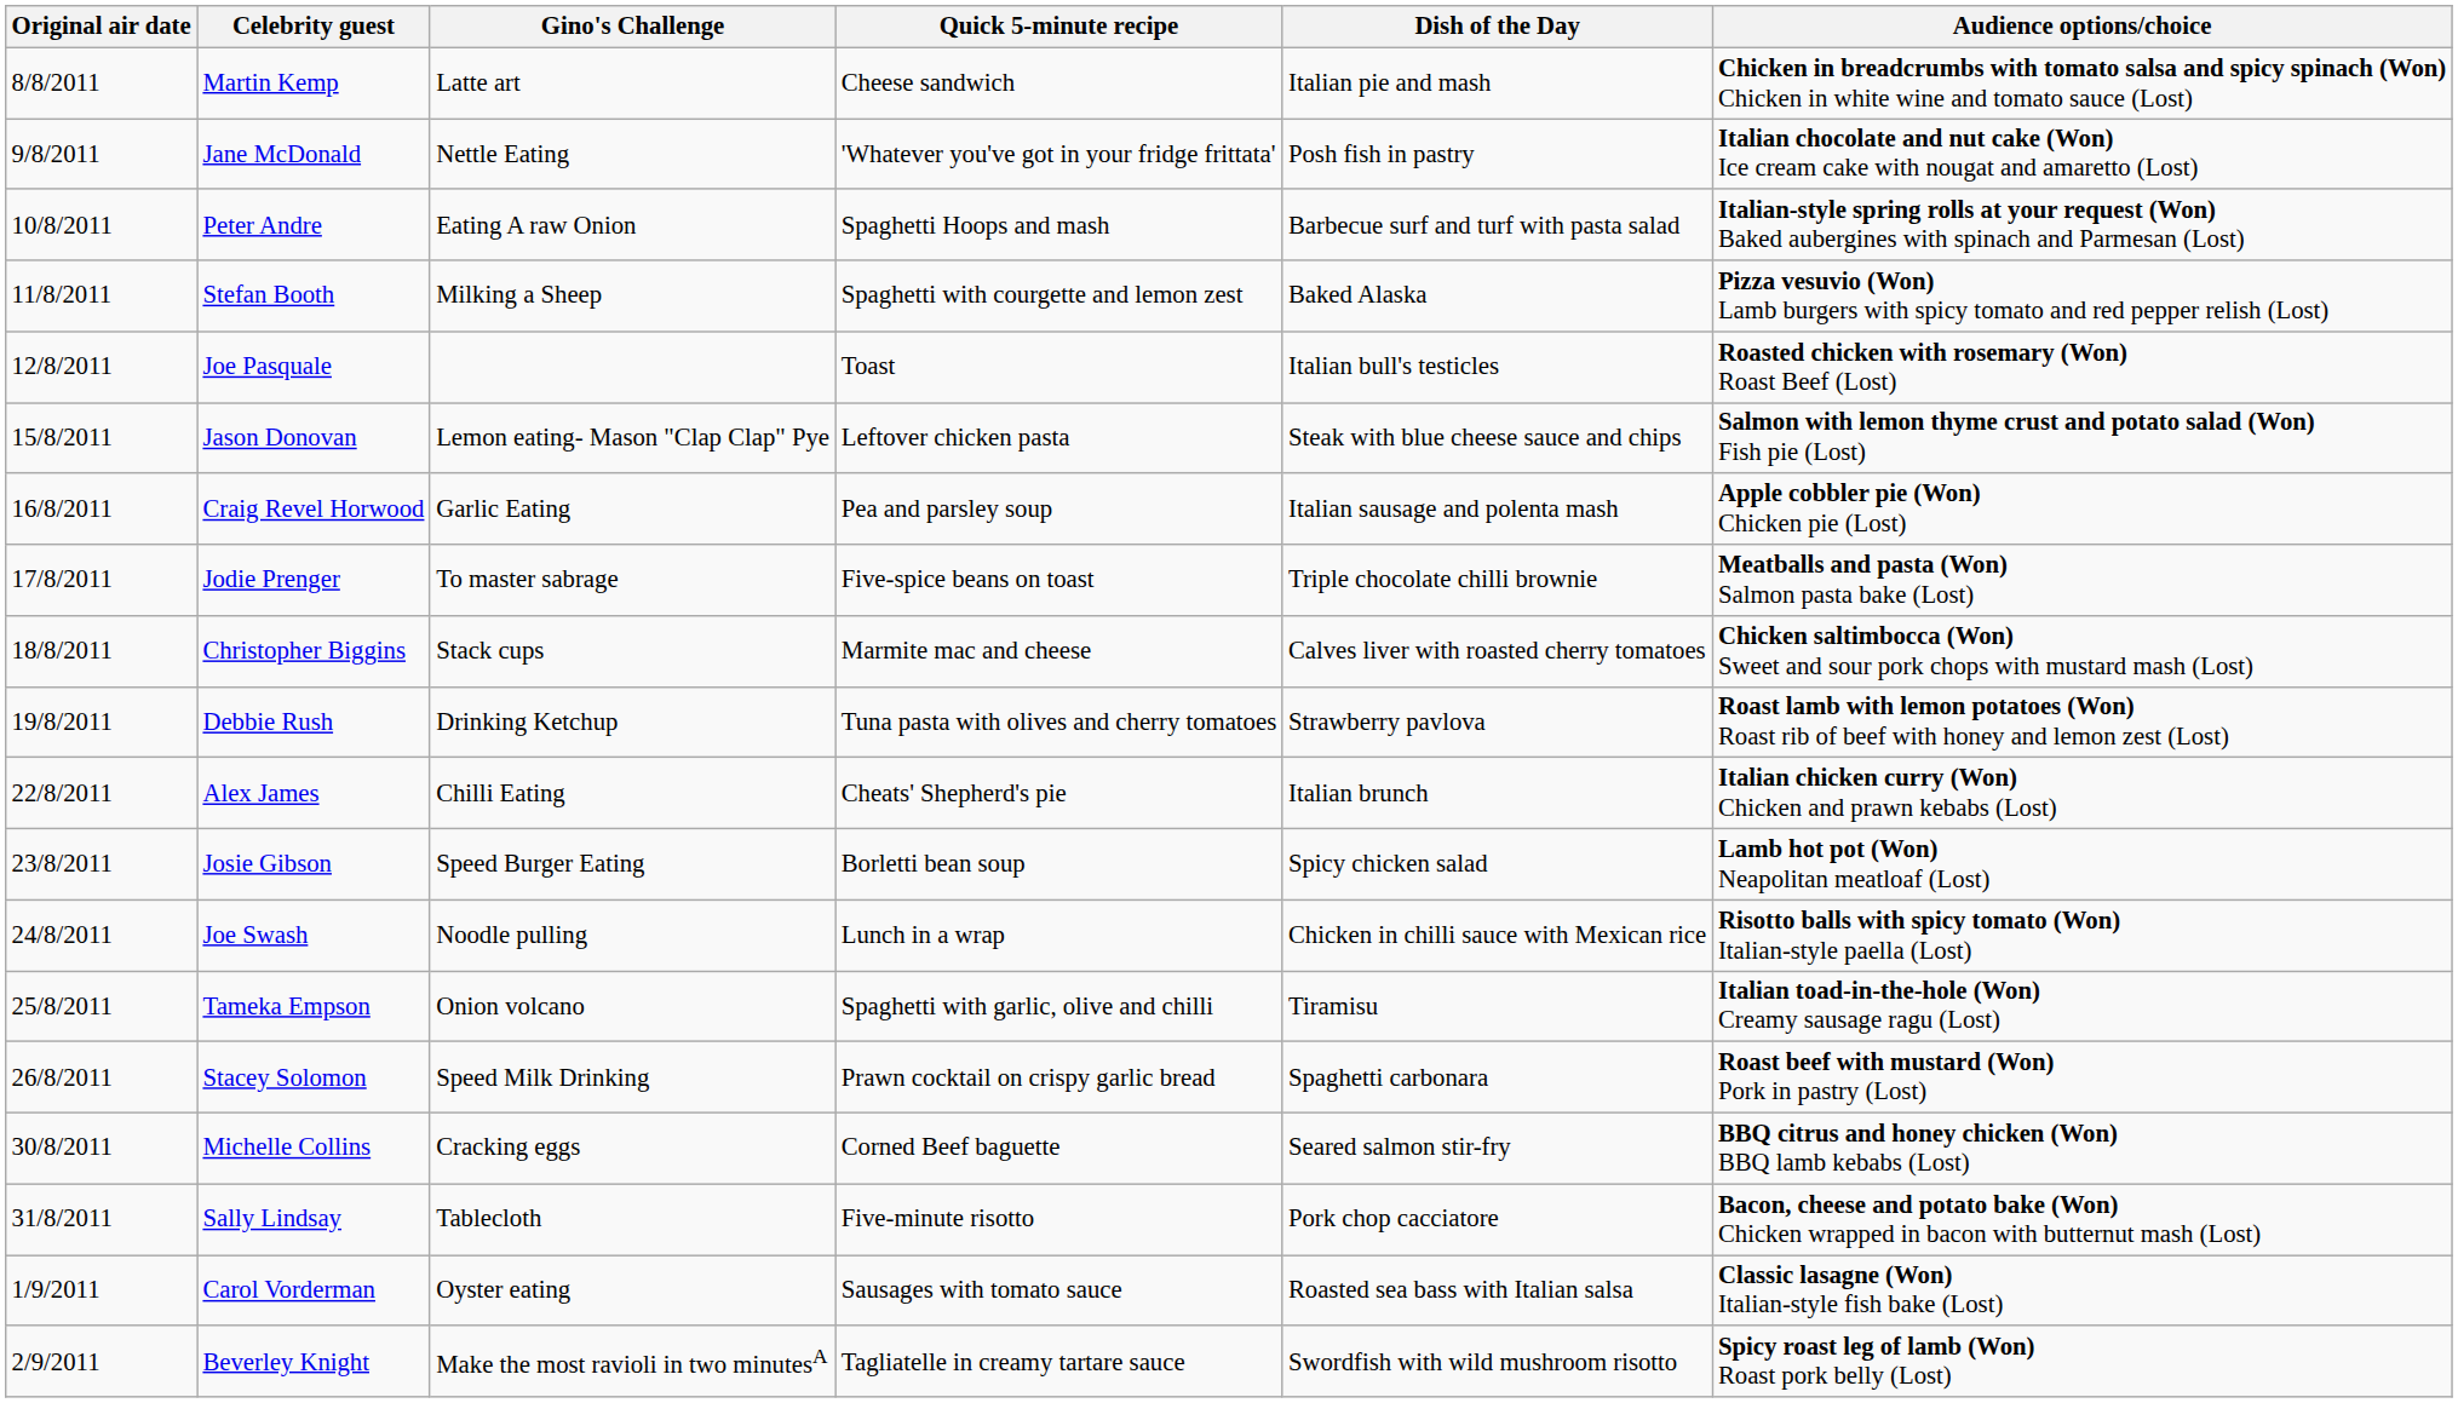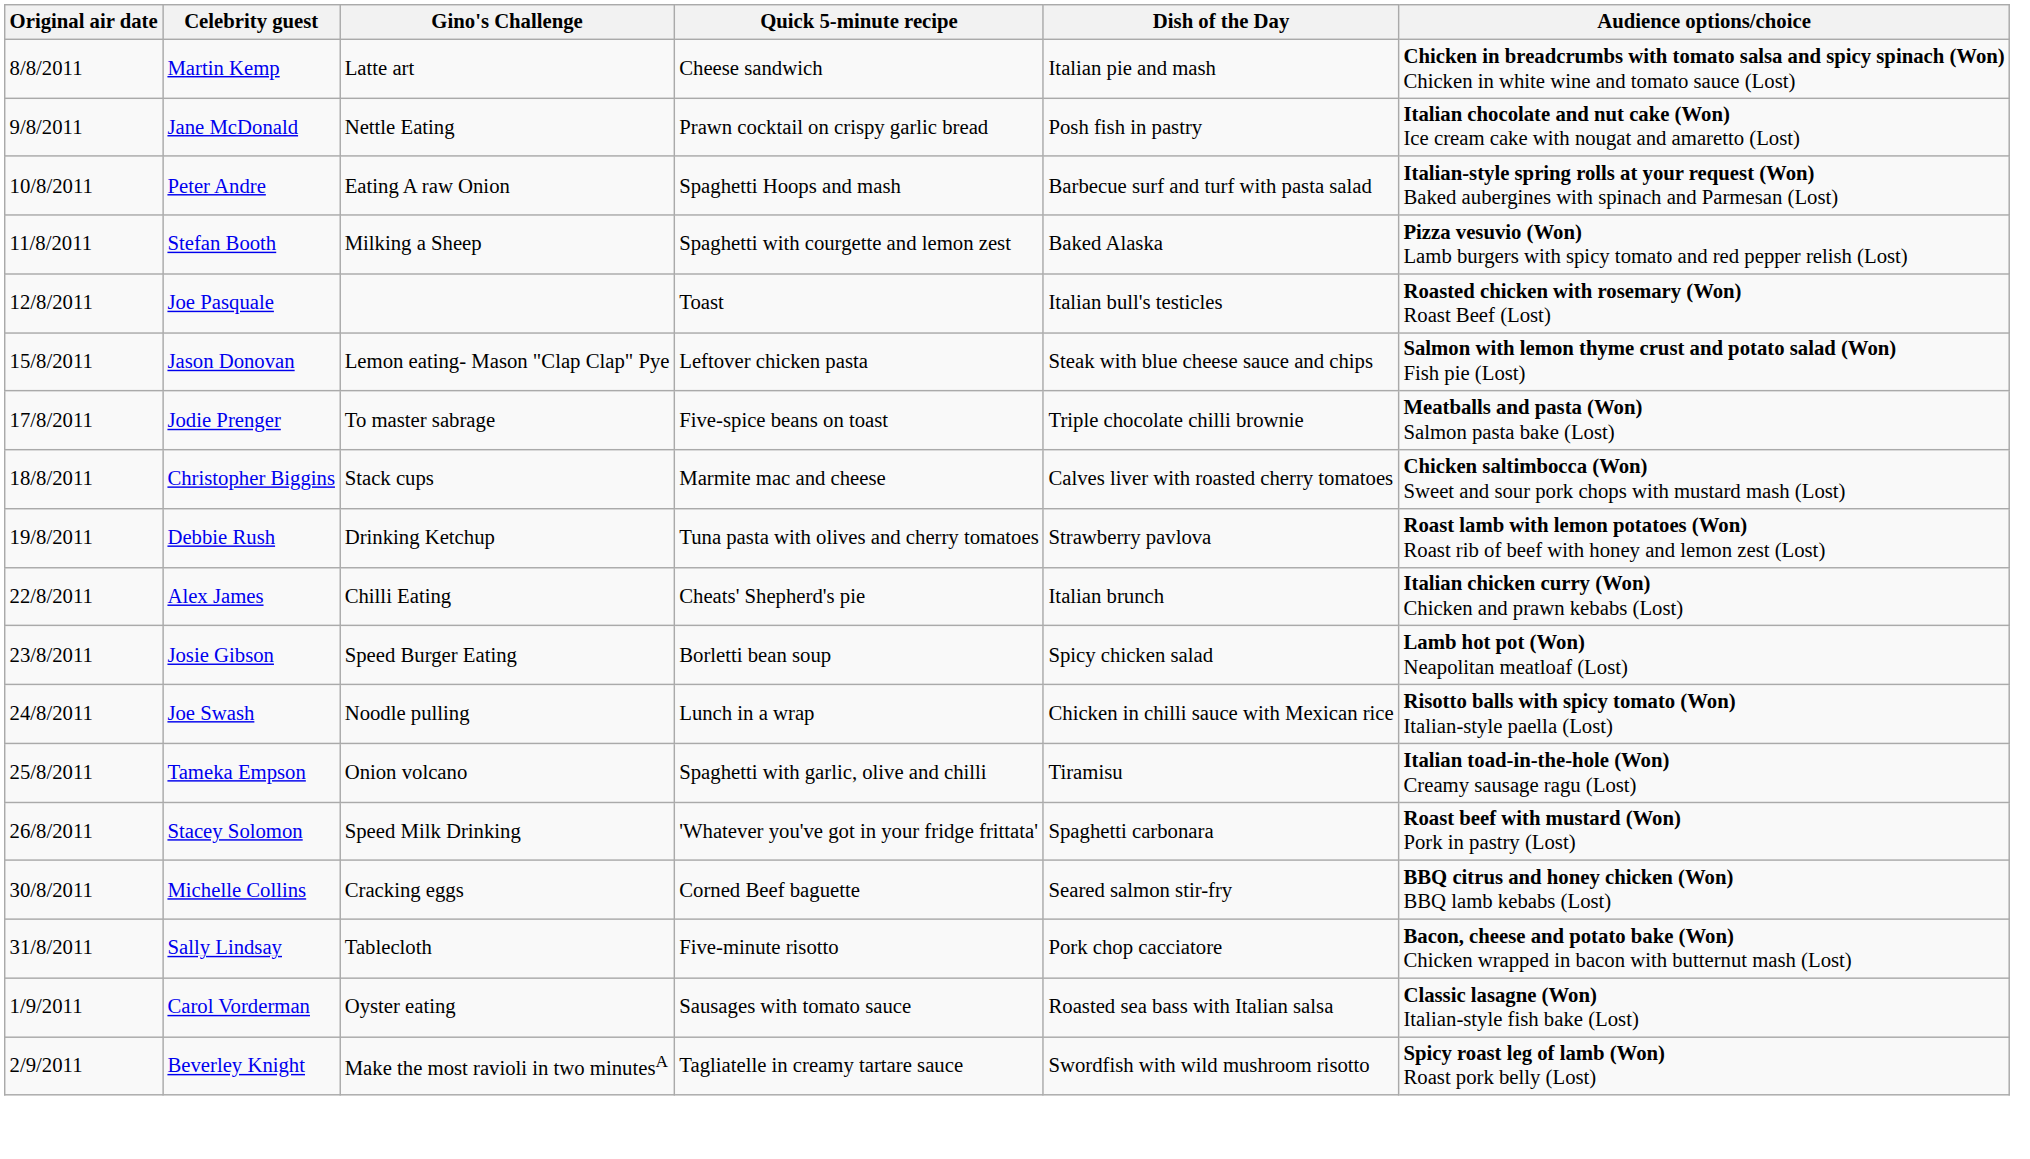 <table class="wikitable sticky-header" style="font-size:90%;">
 <tr>
 <th>Original air date</th>
 <th>Celebrity guest</th>
 <th>Gino's Challenge</th>
 <th>Quick 5-minute recipe</th>
 <th>Dish of the Day</th>
 <th>Audience options/choice</th>
 </tr>
 <tr>
 <td>8/8/2011</td>
 <td><a href='#'>Martin Kemp</a></td>
 <td>Latte art</td>
 <td>Cheese sandwich</td>
 <td>Italian pie and mash</td>
 <td><strong>Chicken in breadcrumbs with tomato salsa and spicy spinach (Won)</strong><br>Chicken in white wine and tomato sauce (Lost)</td>
 </tr>
 <tr>
 <td>9/8/2011</td>
 <td><a href='#'>Jane McDonald</a></td>
 <td>Nettle Eating</td>
-<td>'Whatever you've got in your fridge frittata'</td>
+<td>Prawn cocktail on crispy garlic bread</td>
 <td>Posh fish in pastry</td>
 <td><strong>Italian chocolate and nut cake (Won)</strong><br>Ice cream cake with nougat and amaretto (Lost)</td>
 </tr>
 <tr>
 <td>10/8/2011</td>
 <td><a href='#'>Peter Andre</a></td>
 <td>Eating A raw Onion</td>
 <td>Spaghetti Hoops and mash</td>
 <td>Barbecue surf and turf with pasta salad</td>
 <td><strong>Italian-style spring rolls at your request (Won)</strong><br>Baked aubergines with spinach and Parmesan (Lost)</td>
 </tr>
 <tr>
 <td>11/8/2011</td>
 <td><a href='#'>Stefan Booth</a></td>
 <td>Milking a Sheep</td>
 <td>Spaghetti with courgette and lemon zest</td>
 <td>Baked Alaska</td>
 <td><strong>Pizza vesuvio (Won)</strong><br>Lamb burgers with spicy tomato and red pepper relish (Lost)</td>
 </tr>
 <tr>
 <td>12/8/2011</td>
 <td><a href='#'>Joe Pasquale</a></td>
 <td></td>
 <td>Toast</td>
 <td>Italian bull's testicles</td>
 <td><strong>Roasted chicken with rosemary (Won)</strong><br>Roast Beef (Lost)</td>
 </tr>
 <tr>
 <td>15/8/2011</td>
 <td><a href='#'>Jason Donovan</a></td>
 <td>Lemon eating- Mason "Clap Clap" Pye</td>
 <td>Leftover chicken pasta</td>
 <td>Steak with blue cheese sauce and chips</td>
 <td><strong>Salmon with lemon thyme crust and potato salad (Won)</strong><br>Fish pie (Lost)</td>
-</tr>
-<tr>
-<td>16/8/2011</td>
-<td><a href='#'>Craig Revel Horwood</a></td>
-<td>Garlic Eating</td>
-<td>Pea and parsley soup</td>
-<td>Italian sausage and polenta mash</td>
-<td><strong>Apple cobbler pie (Won)</strong><br>Chicken pie (Lost)</td>
 </tr>
 <tr>
 <td>17/8/2011</td>
 <td><a href='#'>Jodie Prenger</a></td>
 <td>To master sabrage</td>
 <td>Five-spice beans on toast</td>
 <td>Triple chocolate chilli brownie</td>
 <td><strong>Meatballs and pasta (Won)</strong><br>Salmon pasta bake (Lost)</td>
 </tr>
 <tr>
 <td>18/8/2011</td>
 <td><a href='#'>Christopher Biggins</a></td>
 <td>Stack cups</td>
 <td>Marmite mac and cheese</td>
 <td>Calves liver with roasted cherry tomatoes</td>
 <td><strong>Chicken saltimbocca (Won)</strong><br>Sweet and sour pork chops with mustard mash (Lost)</td>
 </tr>
 <tr>
 <td>19/8/2011</td>
 <td><a href='#'>Debbie Rush</a></td>
 <td>Drinking Ketchup</td>
 <td>Tuna pasta with olives and cherry tomatoes</td>
 <td>Strawberry pavlova</td>
 <td><strong>Roast lamb with lemon potatoes (Won)</strong><br>Roast rib of beef with honey and lemon zest (Lost)</td>
 </tr>
 <tr>
 <td>22/8/2011</td>
 <td><a href='#'>Alex James</a></td>
 <td>Chilli Eating</td>
 <td>Cheats' Shepherd's pie</td>
 <td>Italian brunch</td>
 <td><strong>Italian chicken curry (Won)</strong><br>Chicken and prawn kebabs (Lost)</td>
 </tr>
 <tr>
 <td>23/8/2011</td>
 <td><a href='#'>Josie Gibson</a></td>
 <td>Speed Burger Eating</td>
 <td>Borletti bean soup</td>
 <td>Spicy chicken salad</td>
 <td><strong>Lamb hot pot (Won)</strong><br>Neapolitan meatloaf (Lost)</td>
 </tr>
 <tr>
 <td>24/8/2011</td>
 <td><a href='#'>Joe Swash</a></td>
 <td>Noodle pulling</td>
 <td>Lunch in a wrap</td>
 <td>Chicken in chilli sauce with Mexican rice</td>
 <td><strong>Risotto balls with spicy tomato (Won)</strong><br>Italian-style paella (Lost)</td>
 </tr>
 <tr>
 <td>25/8/2011</td>
 <td><a href='#'>Tameka Empson</a></td>
 <td>Onion volcano</td>
 <td>Spaghetti with garlic, olive and chilli</td>
 <td>Tiramisu</td>
 <td><strong>Italian toad-in-the-hole (Won)</strong><br>Creamy sausage ragu (Lost)</td>
 </tr>
 <tr>
 <td>26/8/2011</td>
 <td><a href='#'>Stacey Solomon</a></td>
 <td>Speed Milk Drinking</td>
-<td>Prawn cocktail on crispy garlic bread</td>
+<td>'Whatever you've got in your fridge frittata'</td>
 <td>Spaghetti carbonara</td>
 <td><strong>Roast beef with mustard (Won)</strong><br>Pork in pastry (Lost)</td>
 </tr>
 <tr>
 <td>30/8/2011</td>
 <td><a href='#'>Michelle Collins</a></td>
 <td>Cracking eggs</td>
 <td>Corned Beef baguette</td>
 <td>Seared salmon stir-fry</td>
 <td><strong>BBQ citrus and honey chicken (Won)</strong><br>BBQ lamb kebabs (Lost)</td>
 </tr>
 <tr>
 <td>31/8/2011</td>
 <td><a href='#'>Sally Lindsay</a></td>
 <td>Tablecloth</td>
 <td>Five-minute risotto</td>
 <td>Pork chop cacciatore</td>
 <td><strong>Bacon, cheese and potato bake (Won)</strong><br>Chicken wrapped in bacon with butternut mash (Lost)</td>
 </tr>
 <tr>
 <td>1/9/2011</td>
 <td><a href='#'>Carol Vorderman</a></td>
 <td>Oyster eating</td>
 <td>Sausages with tomato sauce</td>
 <td>Roasted sea bass with Italian salsa</td>
 <td><strong>Classic lasagne (Won)</strong><br>Italian-style fish bake (Lost)</td>
 </tr>
 <tr>
 <td>2/9/2011</td>
 <td><a href='#'>Beverley Knight</a></td>
 <td>Make the most ravioli in two minutes<sup>A</sup></td>
 <td>Tagliatelle in creamy tartare sauce</td>
 <td>Swordfish with wild mushroom risotto</td>
 <td><strong>Spicy roast leg of lamb (Won)</strong><br>Roast pork belly (Lost)</td>
 </tr>
 </table>
